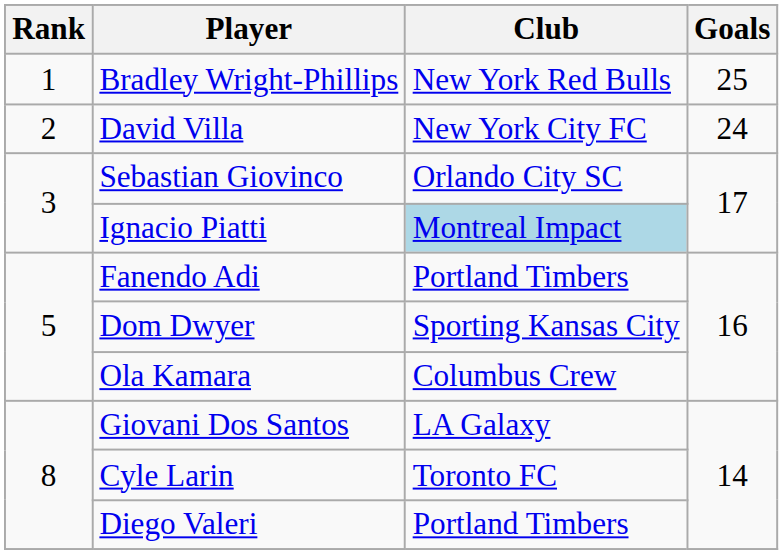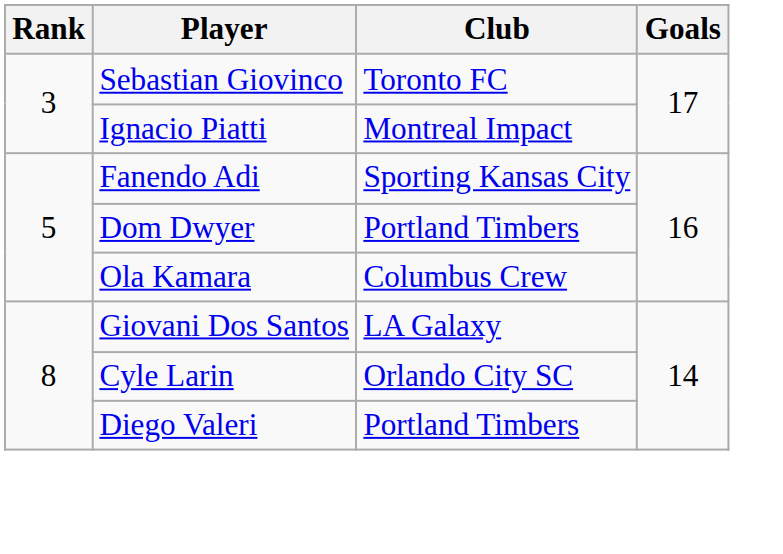 <table class="wikitable" style="text-align:center">
 <tr>
 <th>Rank</th>
 <th>Player</th>
 <th>Club</th>
 <th>Goals</th>
 </tr>
 <tr>
-<td>1</td>
-<td align="left"> <a href='#'>Bradley Wright-Phillips</a></td>
-<td align="left"><a href='#'>New York Red Bulls</a></td>
-<td>25</td>
-</tr>
-<tr>
-<td>2</td>
-<td align="left"> <a href='#'>David Villa</a></td>
-<td align="left"><a href='#'>New York City FC</a></td>
-<td>24</td>
-</tr>
-<tr>
 <td rowspan="2">3</td>
 <td align="left"> <a href='#'>Sebastian Giovinco</a></td>
-<td align="left"><a href='#'>Orlando City SC</a></td>
+<td align="left"><a href='#'>Toronto FC</a></td>
 <td rowspan="2">17</td>
 </tr>
 <tr>
 <td align="left"> <a href='#'>Ignacio Piatti</a></td>
-<td align="left" style="background: lightblue;"><a href='#'>Montreal Impact</a></td>
+<td align="left"><a href='#'>Montreal Impact</a></td>
 </tr>
 <tr>
 <td rowspan="3">5</td>
 <td align="left"> <a href='#'>Fanendo Adi</a></td>
-<td align="left"><a href='#'>Portland Timbers</a></td>
+<td align="left"><a href='#'>Sporting Kansas City</a></td>
 <td rowspan="3">16</td>
 </tr>
 <tr>
 <td align="left"> <a href='#'>Dom Dwyer</a></td>
-<td align="left"><a href='#'>Sporting Kansas City</a></td>
+<td align="left"><a href='#'>Portland Timbers</a></td>
 </tr>
 <tr>
 <td align="left"> <a href='#'>Ola Kamara</a></td>
 <td align="left"><a href='#'>Columbus Crew</a></td>
 </tr>
 <tr>
 <td rowspan="3">8</td>
 <td align="left"> <a href='#'>Giovani Dos Santos</a></td>
 <td align="left"><a href='#'>LA Galaxy</a></td>
 <td rowspan="3">14</td>
 </tr>
 <tr>
 <td align="left"> <a href='#'>Cyle Larin</a></td>
-<td align="left"><a href='#'>Toronto FC</a></td>
+<td align="left"><a href='#'>Orlando City SC</a></td>
 </tr>
 <tr>
 <td align="left"> <a href='#'>Diego Valeri</a></td>
 <td align="left"><a href='#'>Portland Timbers</a></td>
 </tr>
 </table>
